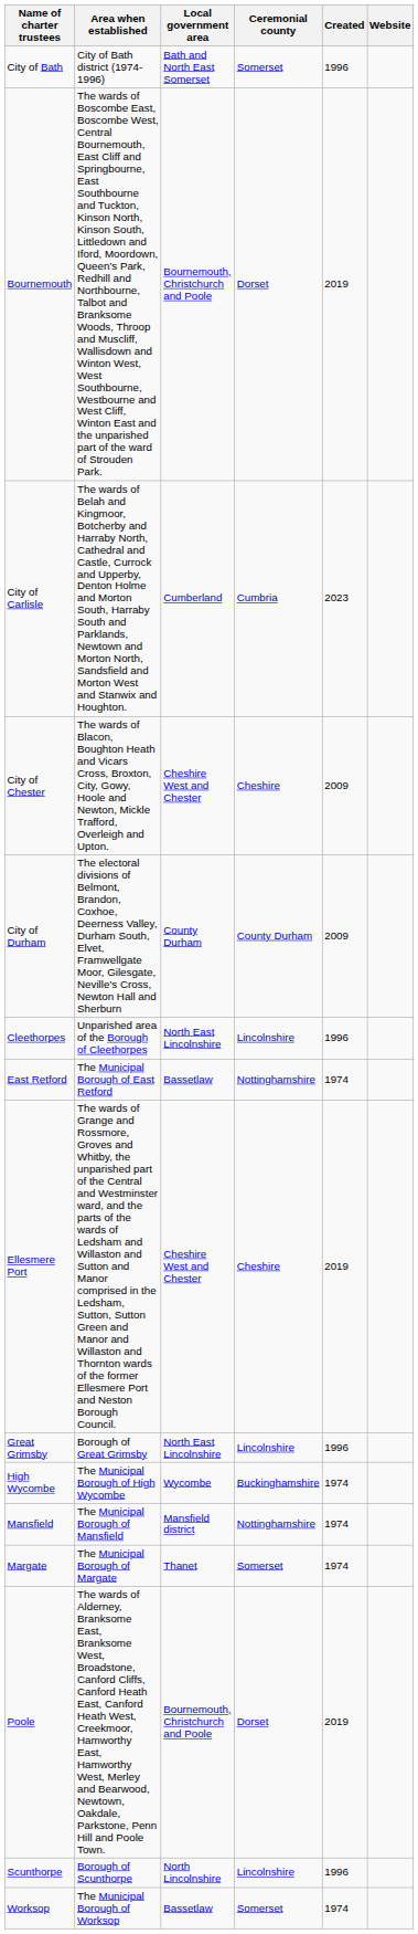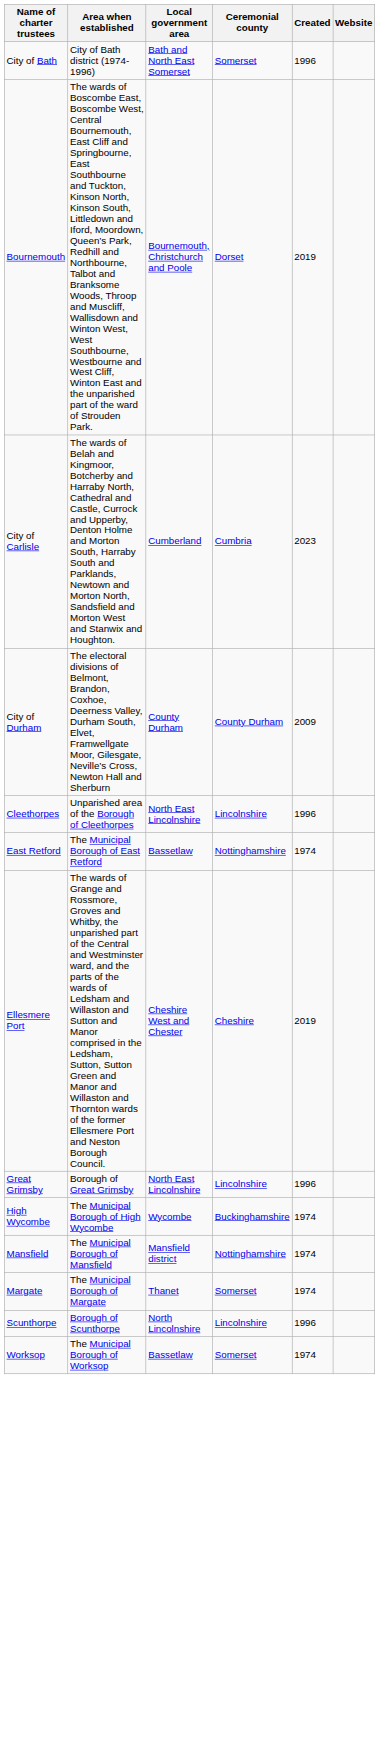 <table class="wikitable sortable">
 <tr>
 <th>Name of charter trustees</th>
 <th class=unsortable>Area when established</th>
 <th>Local government area</th>
 <th>Ceremonial county</th>
 <th>Created</th>
 <th class=unsortable>Website</th>
 </tr>
 <tr>
 <td>City of <a href='#'>Bath</a></td>
 <td>City of Bath district (1974-1996)</td>
 <td><a href='#'>Bath and North East Somerset</a></td>
 <td><a href='#'>Somerset</a></td>
 <td>1996</td>
 <td></td>
 </tr>
 <tr>
 <td><a href='#'>Bournemouth</a></td>
 <td>The wards of Boscombe East, Boscombe West, Central Bournemouth, East Cliff and Springbourne, East Southbourne and Tuckton, Kinson North, Kinson South, Littledown and Iford, Moordown, Queen’s Park, Redhill and Northbourne, Talbot and Branksome Woods, Throop and Muscliff, Wallisdown and Winton West, West Southbourne, Westbourne and West Cliff, Winton East and the unparished part of the ward of Strouden Park.</td>
 <td><a href='#'>Bournemouth, Christchurch and Poole</a></td>
 <td><a href='#'>Dorset</a></td>
 <td>2019</td>
 <td></td>
 </tr>
 <tr>
 <td>City of <a href='#'>Carlisle</a></td>
 <td>The wards of Belah and Kingmoor, Botcherby and Harraby North, Cathedral and Castle, Currock and Upperby, Denton Holme and Morton South, Harraby South and Parklands, Newtown and Morton North, Sandsfield and Morton West and Stanwix and Houghton.</td>
 <td><a href='#'>Cumberland</a></td>
 <td><a href='#'>Cumbria</a></td>
 <td>2023</td>
-<td></td>
-</tr>
-<tr>
-<td>City of <a href='#'>Chester</a></td>
-<td>The wards of Blacon, Boughton Heath and Vicars Cross, Broxton, City, Gowy, Hoole and Newton, Mickle Trafford, Overleigh and Upton.</td>
-<td><a href='#'>Cheshire West and Chester</a></td>
-<td><a href='#'>Cheshire</a></td>
-<td>2009</td>
 <td></td>
 </tr>
 <tr>
 <td>City of <a href='#'>Durham</a></td>
 <td>The electoral divisions of Belmont, Brandon, Coxhoe, Deerness Valley, Durham South, Elvet, Framwellgate Moor, Gilesgate, Neville’s Cross, Newton Hall and Sherburn</td>
 <td><a href='#'>County Durham</a></td>
 <td><a href='#'>County Durham</a></td>
 <td>2009</td>
 <td></td>
 </tr>
 <tr>
 <td><a href='#'>Cleethorpes</a></td>
 <td>Unparished area of the <a href='#'>Borough of Cleethorpes</a></td>
 <td><a href='#'>North East Lincolnshire</a></td>
 <td><a href='#'>Lincolnshire</a></td>
 <td>1996</td>
 <td></td>
 </tr>
 <tr>
 <td><a href='#'>East Retford</a></td>
 <td>The <a href='#'>Municipal Borough of East Retford</a></td>
 <td><a href='#'>Bassetlaw</a></td>
 <td><a href='#'>Nottinghamshire</a></td>
 <td>1974</td>
 <td></td>
 </tr>
 <tr>
 <td><a href='#'>Ellesmere Port</a></td>
 <td>The wards of Grange and Rossmore, Groves and Whitby, the unparished part of the Central and Westminster ward, and the parts of the wards of Ledsham and Willaston and Sutton and Manor comprised in the Ledsham, Sutton, Sutton Green and Manor and Willaston and Thornton wards of the former Ellesmere Port and Neston Borough Council.</td>
 <td><a href='#'>Cheshire West and Chester</a></td>
 <td><a href='#'>Cheshire</a></td>
 <td>2019</td>
 <td></td>
 </tr>
 <tr>
 <td><a href='#'>Great Grimsby</a></td>
 <td>Borough of <a href='#'>Great Grimsby</a></td>
 <td><a href='#'>North East Lincolnshire</a></td>
 <td><a href='#'>Lincolnshire</a></td>
 <td>1996</td>
 <td></td>
 </tr>
 <tr>
 <td><a href='#'>High Wycombe</a></td>
 <td>The <a href='#'>Municipal Borough of High Wycombe</a></td>
 <td><a href='#'>Wycombe</a></td>
 <td><a href='#'>Buckinghamshire</a></td>
 <td>1974</td>
 <td></td>
 </tr>
 <tr>
 <td><a href='#'>Mansfield</a></td>
 <td>The <a href='#'>Municipal Borough of Mansfield</a></td>
 <td><a href='#'>Mansfield district</a></td>
 <td><a href='#'>Nottinghamshire</a></td>
 <td>1974</td>
 <td></td>
 </tr>
 <tr>
 <td><a href='#'>Margate</a></td>
 <td>The <a href='#'>Municipal Borough of Margate</a></td>
 <td><a href='#'>Thanet</a></td>
 <td><a href='#'>Somerset</a></td>
 <td>1974</td>
 <td></td>
 </tr>
 <tr>
-<td><a href='#'>Poole</a></td>
-<td>The wards of Alderney, Branksome East, Branksome West, Broadstone, Canford Cliffs, Canford Heath East, Canford Heath West, Creekmoor, Hamworthy East, Hamworthy West, Merley and Bearwood, Newtown, Oakdale, Parkstone, Penn Hill and Poole Town.</td>
-<td><a href='#'>Bournemouth, Christchurch and Poole</a></td>
-<td><a href='#'>Dorset</a></td>
-<td>2019</td>
-<td></td>
-</tr>
-<tr>
 <td><a href='#'>Scunthorpe</a></td>
 <td><a href='#'>Borough of Scunthorpe</a></td>
 <td><a href='#'>North Lincolnshire</a></td>
 <td><a href='#'>Lincolnshire</a></td>
 <td>1996</td>
 <td></td>
 </tr>
 <tr>
 <td><a href='#'>Worksop</a></td>
 <td>The <a href='#'>Municipal Borough of Worksop</a></td>
 <td><a href='#'>Bassetlaw</a></td>
 <td><a href='#'>Somerset</a></td>
 <td>1974</td>
 <td></td>
 </tr>
 </table>
